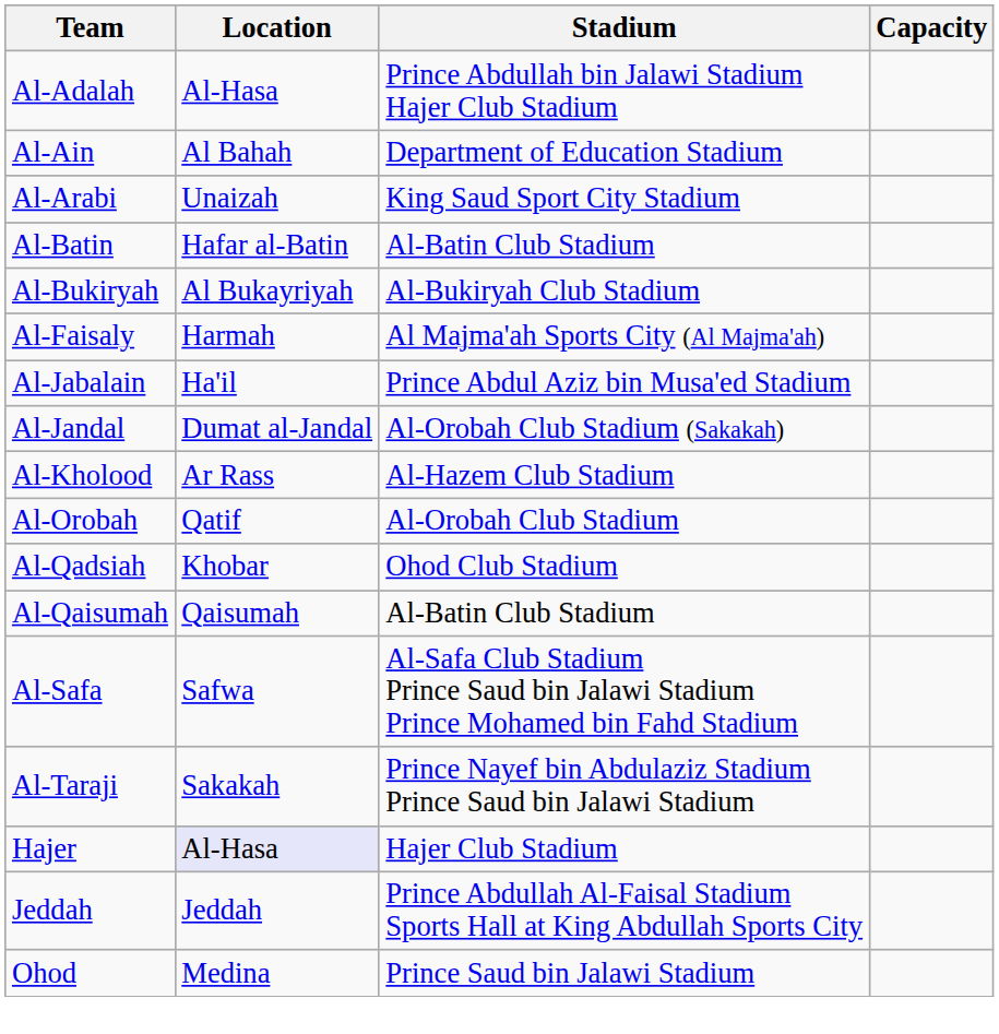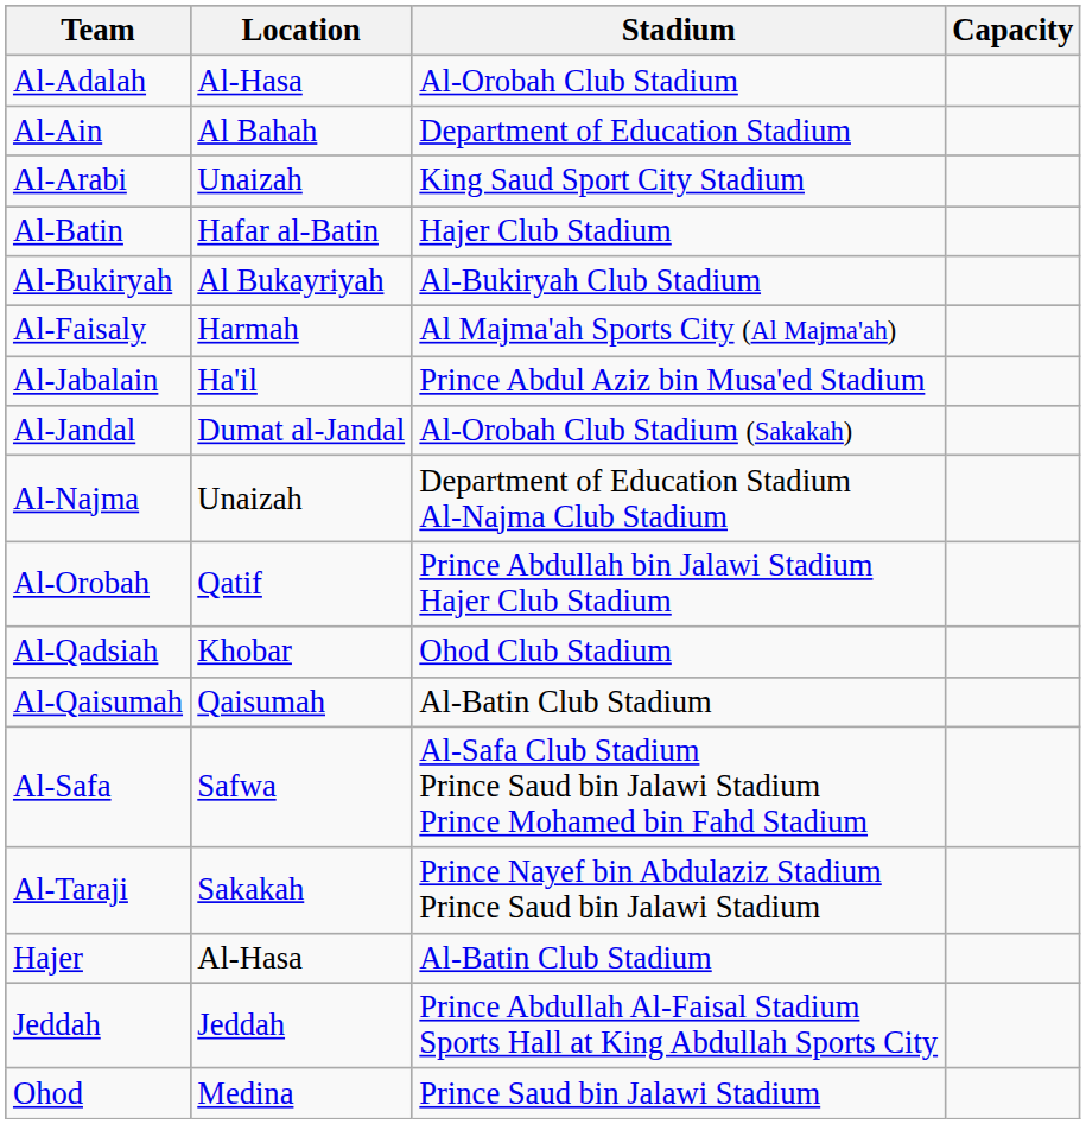 <table class="wikitable sortable">
 <tr>
 <th>Team</th>
 <th>Location</th>
 <th>Stadium</th>
 <th>Capacity</th>
 </tr>
 <tr>
 <td><a href='#'>Al-Adalah</a></td>
 <td><a href='#'>Al-Hasa</a> </td>
-<td><a href='#'>Prince Abdullah bin Jalawi Stadium</a><br><a href='#'>Hajer Club Stadium</a></td>
+<td><a href='#'>Al-Orobah Club Stadium</a></td>
 <td style="text-align:center"><br></td>
 </tr>
 <tr>
 <td><a href='#'>Al-Ain</a></td>
 <td><a href='#'>Al Bahah</a></td>
 <td><a href='#'>Department of Education Stadium</a></td>
 <td style="text-align:center"></td>
 </tr>
 <tr>
 <td><a href='#'>Al-Arabi</a></td>
 <td><a href='#'>Unaizah</a></td>
 <td><a href='#'>King Saud Sport City Stadium</a></td>
 <td style="text-align:center"></td>
 </tr>
 <tr>
 <td><a href='#'>Al-Batin</a></td>
 <td><a href='#'>Hafar al-Batin</a></td>
-<td><a href='#'>Al-Batin Club Stadium</a></td>
+<td><a href='#'>Hajer Club Stadium</a></td>
 <td style="text-align:center"></td>
 </tr>
 <tr>
 <td><a href='#'>Al-Bukiryah</a></td>
 <td><a href='#'>Al Bukayriyah</a></td>
 <td><a href='#'>Al-Bukiryah Club Stadium</a></td>
 <td style="text-align:center"></td>
 </tr>
 <tr>
 <td><a href='#'>Al-Faisaly</a></td>
 <td><a href='#'>Harmah</a></td>
 <td><a href='#'>Al Majma'ah Sports City</a> <small>(<a href='#'>Al Majma'ah</a>)</small></td>
 <td style="text-align:center"></td>
 </tr>
 <tr>
 <td><a href='#'>Al-Jabalain</a></td>
 <td><a href='#'>Ha'il</a></td>
 <td><a href='#'>Prince Abdul Aziz bin Musa'ed Stadium</a></td>
 <td style="text-align:center"></td>
 </tr>
 <tr>
 <td><a href='#'>Al-Jandal</a></td>
 <td><a href='#'>Dumat al-Jandal</a></td>
 <td><a href='#'>Al-Orobah Club Stadium</a> <small>(<a href='#'>Sakakah</a>)</small></td>
 <td style="text-align:center"></td>
 </tr>
 <tr>
-<td><a href='#'>Al-Kholood</a></td>
-<td><a href='#'>Ar Rass</a></td>
-<td><a href='#'>Al-Hazem Club Stadium</a></td>
-<td style="text-align:center"></td>
+<td><a href='#'>Al-Najma</a></td>
+<td>Unaizah</td>
+<td>Department of Education Stadium<br><a href='#'>Al-Najma Club Stadium</a></td>
+<td style="text-align:center"><br></td>
 </tr>
 <tr>
 <td><a href='#'>Al-Orobah</a></td>
 <td><a href='#'>Qatif</a></td>
-<td><a href='#'>Al-Orobah Club Stadium</a></td>
+<td><a href='#'>Prince Abdullah bin Jalawi Stadium</a><br><a href='#'>Hajer Club Stadium</a></td>
 <td style="text-align:center"></td>
 </tr>
 <tr>
 <td><a href='#'>Al-Qadsiah</a></td>
 <td><a href='#'>Khobar</a></td>
 <td><a href='#'>Ohod Club Stadium</a></td>
 <td style="text-align:center"></td>
 </tr>
 <tr>
 <td><a href='#'>Al-Qaisumah</a></td>
 <td><a href='#'>Qaisumah</a></td>
 <td>Al-Batin Club Stadium </td>
 <td style="text-align:center"></td>
 </tr>
 <tr>
 <td><a href='#'>Al-Safa</a></td>
 <td><a href='#'>Safwa</a></td>
 <td><a href='#'>Al-Safa Club Stadium</a><br>Prince Saud bin Jalawi Stadium <br><a href='#'>Prince Mohamed bin Fahd Stadium</a> </td>
 <td style="text-align:center"><br><br></td>
 </tr>
 <tr>
 <td><a href='#'>Al-Taraji</a></td>
 <td><a href='#'>Sakakah</a></td>
 <td><a href='#'>Prince Nayef bin Abdulaziz Stadium</a><br>Prince Saud bin Jalawi Stadium </td>
 <td style="text-align:center"><br></td>
 </tr>
 <tr>
 <td><a href='#'>Hajer</a></td>
-<td style="background: lavender;">Al-Hasa </td>
-<td><a href='#'>Hajer Club Stadium</a></td>
+<td>Al-Hasa </td>
+<td><a href='#'>Al-Batin Club Stadium</a></td>
 <td style="text-align:center"></td>
 </tr>
 <tr>
 <td><a href='#'>Jeddah</a></td>
 <td><a href='#'>Jeddah</a></td>
 <td><a href='#'>Prince Abdullah Al-Faisal Stadium</a><br><a href='#'>Sports Hall at King Abdullah Sports City</a></td>
 <td style="text-align:center"><br></td>
 </tr>
 <tr>
 <td><a href='#'>Ohod</a></td>
 <td><a href='#'>Medina</a></td>
 <td><a href='#'>Prince Saud bin Jalawi Stadium</a></td>
 <td style="text-align:center"></td>
 </tr>
 </table>
